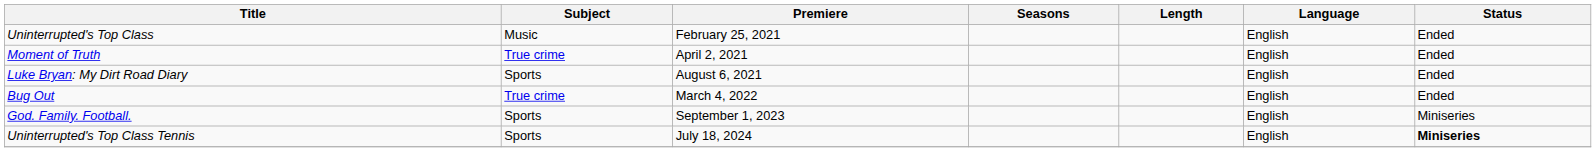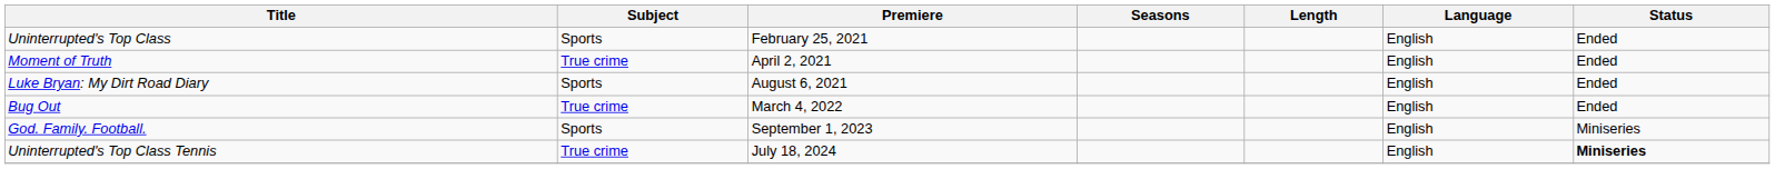 <table class="wikitable sortable" style="width:100%;">
 <tr>
 <th>Title</th>
 <th>Subject</th>
 <th>Premiere</th>
 <th>Seasons</th>
 <th>Length</th>
 <th>Language</th>
 <th>Status</th>
 </tr>
 <tr>
 <td><em>Uninterrupted's Top Class</em></td>
-<td>Music</td>
+<td>Sports</td>
 <td>February 25, 2021</td>
 <td></td>
 <td></td>
 <td>English</td>
 <td>Ended</td>
 </tr>
 <tr>
 <td><em><a href='#'>Moment of Truth</a></em></td>
 <td><a href='#'>True crime</a></td>
 <td>April 2, 2021</td>
 <td></td>
 <td></td>
 <td>English</td>
 <td>Ended</td>
 </tr>
 <tr>
 <td><em><a href='#'>Luke Bryan</a>: My Dirt Road Diary</em></td>
 <td>Sports</td>
 <td>August 6, 2021</td>
 <td></td>
 <td></td>
 <td>English</td>
 <td>Ended</td>
 </tr>
 <tr>
 <td><em><a href='#'>Bug Out</a></em></td>
 <td><a href='#'>True crime</a></td>
 <td>March 4, 2022</td>
 <td></td>
 <td></td>
 <td>English</td>
 <td>Ended</td>
 </tr>
 <tr>
 <td><em><a href='#'>God. Family. Football.</a></em></td>
 <td>Sports</td>
 <td>September 1, 2023</td>
 <td></td>
 <td></td>
 <td>English</td>
 <td>Miniseries</td>
 </tr>
 <tr>
 <td><em>Uninterrupted's Top Class Tennis</em></td>
-<td>Sports</td>
+<td><a href='#'>True crime</a></td>
 <td>July 18, 2024</td>
 <td></td>
 <td></td>
 <td>English</td>
 <td><strong>Miniseries</strong></td>
 </tr>
 <tr>
 </tr>
 </table>
